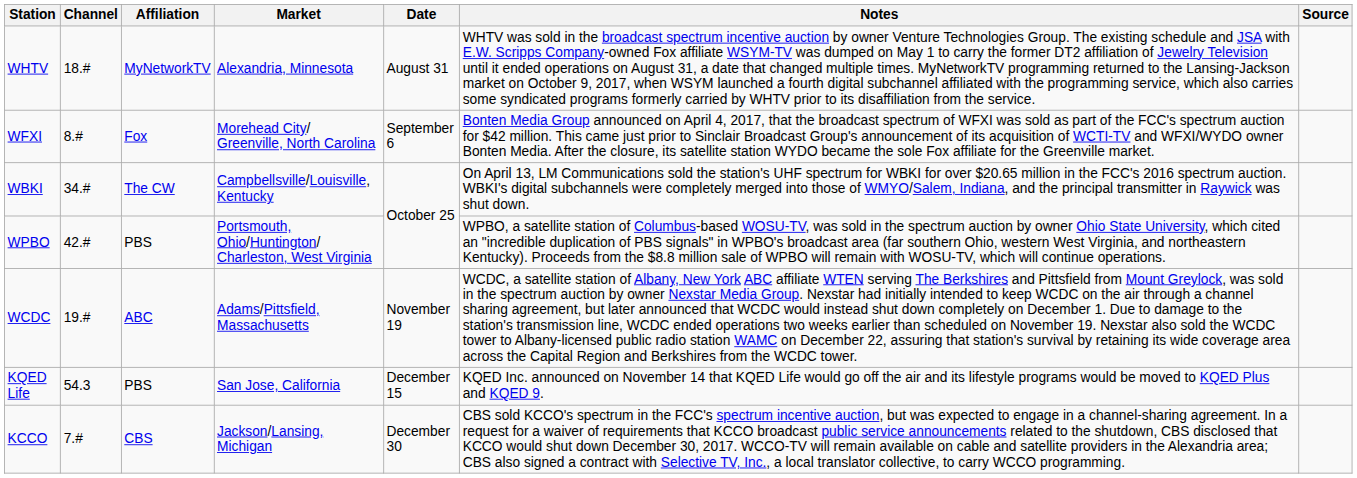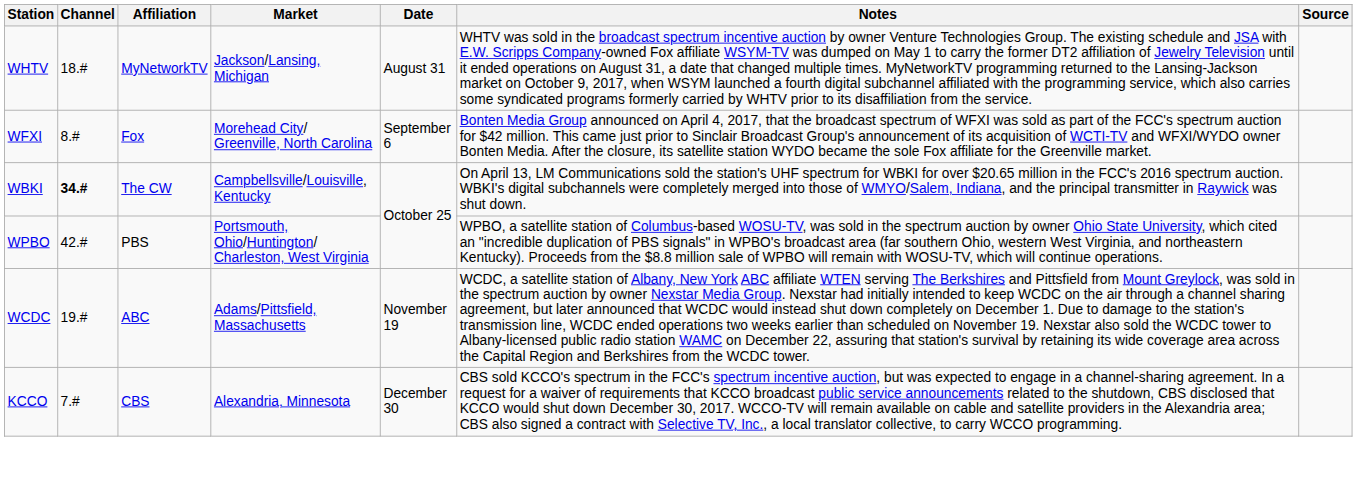 <table class="wikitable">
 <tr>
 <th>Station</th>
 <th>Channel</th>
 <th>Affiliation</th>
 <th>Market</th>
 <th>Date</th>
 <th>Notes</th>
 <th>Source</th>
 </tr>
 <tr>
 <td><a href='#'>WHTV</a></td>
 <td>18.#</td>
 <td><a href='#'>MyNetworkTV</a></td>
-<td><a href='#'>Alexandria, Minnesota</a></td>
+<td><a href='#'>Jackson</a>/<a href='#'>Lansing, Michigan</a></td>
 <td>August 31</td>
 <td>WHTV was sold in the <a href='#'>broadcast spectrum incentive auction</a> by owner Venture Technologies Group. The existing schedule and <a href='#'>JSA</a> with <a href='#'>E.W. Scripps Company</a>-owned Fox affiliate <a href='#'>WSYM-TV</a> was dumped on May 1 to carry the former DT2 affiliation of <a href='#'>Jewelry Television</a> until it ended operations on August 31, a date that changed multiple times. MyNetworkTV programming returned to the Lansing-Jackson market on October 9, 2017, when WSYM launched a fourth digital subchannel affiliated with the programming service, which also carries some syndicated programs formerly carried by WHTV prior to its disaffiliation from the service.</td>
 <td></td>
 </tr>
 <tr>
 <td><a href='#'>WFXI</a></td>
 <td>8.#</td>
 <td><a href='#'>Fox</a></td>
 <td><a href='#'>Morehead City</a>/<br><a href='#'>Greenville, North Carolina</a></td>
 <td>September 6</td>
 <td><a href='#'>Bonten Media Group</a> announced on April 4, 2017, that the broadcast spectrum of WFXI was sold as part of the FCC's spectrum auction for $42 million. This came just prior to Sinclair Broadcast Group's announcement of its acquisition of <a href='#'>WCTI-TV</a> and WFXI/WYDO owner Bonten Media. After the closure, its satellite station WYDO became the sole Fox affiliate for the Greenville market.</td>
 <td></td>
 </tr>
 <tr>
 <td><a href='#'>WBKI</a></td>
-<td>34.#</td>
+<td><strong>34.#</strong></td>
 <td><a href='#'>The CW</a></td>
 <td><a href='#'>Campbellsville</a>/<a href='#'>Louisville</a>, <a href='#'>Kentucky</a></td>
 <td rowspan="2">October 25</td>
 <td>On April 13, LM Communications sold the station's UHF spectrum for WBKI for over $20.65 million in the FCC's 2016 spectrum auction. WBKI's digital subchannels were completely merged into those of <a href='#'>WMYO</a>/<a href='#'>Salem, Indiana</a>, and the principal transmitter in <a href='#'>Raywick</a> was shut down.</td>
 <td></td>
 </tr>
 <tr>
 <td><a href='#'>WPBO</a></td>
 <td>42.#</td>
 <td>PBS</td>
 <td><a href='#'>Portsmouth, Ohio</a>/<a href='#'>Huntington</a>/<br><a href='#'>Charleston, West Virginia</a></td>
 <td>WPBO, a satellite station of <a href='#'>Columbus</a>-based <a href='#'>WOSU-TV</a>, was sold in the spectrum auction by owner <a href='#'>Ohio State University</a>, which cited an "incredible duplication of PBS signals" in WPBO's broadcast area (far southern Ohio, western West Virginia, and northeastern Kentucky). Proceeds from the $8.8 million sale of WPBO will remain with WOSU-TV, which will continue operations.</td>
 <td></td>
 </tr>
 <tr>
 <td><a href='#'>WCDC</a></td>
 <td>19.#</td>
 <td><a href='#'>ABC</a></td>
 <td><a href='#'>Adams</a>/<a href='#'>Pittsfield, Massachusetts</a></td>
 <td>November 19</td>
 <td>WCDC, a satellite station of <a href='#'>Albany, New York</a> <a href='#'>ABC</a> affiliate <a href='#'>WTEN</a> serving <a href='#'>The Berkshires</a> and Pittsfield from <a href='#'>Mount Greylock</a>, was sold in the spectrum auction by owner <a href='#'>Nexstar Media Group</a>. Nexstar had initially intended to keep WCDC on the air through a channel sharing agreement, but later announced that WCDC would instead shut down completely on December 1. Due to damage to the station's transmission line, WCDC ended operations two weeks earlier than scheduled on November 19. Nexstar also sold the WCDC tower to Albany-licensed public radio station <a href='#'>WAMC</a> on December 22, assuring that station's survival by retaining its wide coverage area across the Capital Region and Berkshires from the WCDC tower.</td>
 <td><br></td>
 </tr>
 <tr>
-<td><a href='#'>KQED Life</a></td>
-<td>54.3</td>
-<td>PBS</td>
-<td><a href='#'>San Jose, California</a></td>
-<td>December 15</td>
-<td>KQED Inc. announced on November 14 that KQED Life would go off the air and its lifestyle programs would be moved to <a href='#'>KQED Plus</a> and <a href='#'>KQED 9</a>.</td>
-<td></td>
-</tr>
-<tr>
 <td><a href='#'>KCCO</a></td>
 <td>7.#</td>
 <td><a href='#'>CBS</a></td>
-<td><a href='#'>Jackson</a>/<a href='#'>Lansing, Michigan</a></td>
+<td><a href='#'>Alexandria, Minnesota</a></td>
 <td>December 30</td>
 <td>CBS sold KCCO's spectrum in the FCC's <a href='#'>spectrum incentive auction</a>, but was expected to engage in a channel-sharing agreement. In a request for a waiver of requirements that KCCO broadcast <a href='#'>public service announcements</a> related to the shutdown, CBS disclosed that KCCO would shut down December 30, 2017. WCCO-TV will remain available on cable and satellite providers in the Alexandria area; CBS also signed a contract with <a href='#'>Selective TV, Inc.</a>, a local translator collective, to carry WCCO programming.</td>
 <td><br></td>
 </tr>
 </table>
